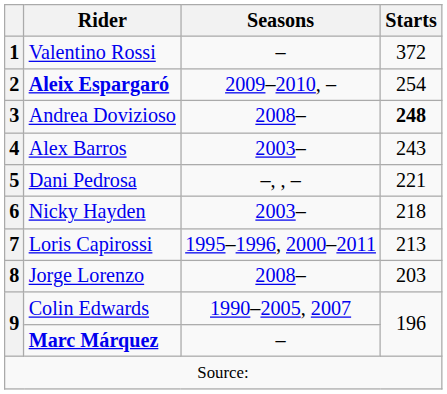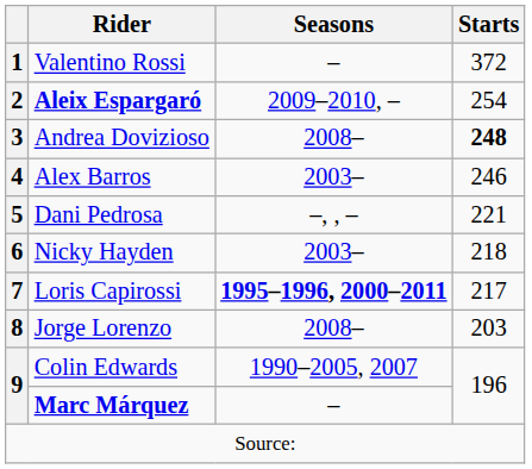 <table class="wikitable" style="text-align:center">
 <tr>
 <th></th>
 <th>Rider</th>
 <th>Seasons</th>
 <th>Starts</th>
 </tr>
 <tr>
 <th>1</th>
 <td align=left> <a href='#'>Valentino Rossi</a></td>
 <td>–</td>
 <td>372</td>
 </tr>
 <tr>
 <th>2</th>
 <td align=left> <strong><a href='#'>Aleix Espargaró</a></strong></td>
 <td><a href='#'>2009</a>–<a href='#'>2010</a>, –</td>
 <td>254</td>
 </tr>
 <tr>
 <th>3</th>
 <td align=left> <a href='#'>Andrea Dovizioso</a></td>
 <td><a href='#'>2008</a>–</td>
 <td><strong>248</strong></td>
 </tr>
 <tr>
 <th>4</th>
 <td align=left> <a href='#'>Alex Barros</a></td>
 <td><a href='#'>2003</a>–</td>
-<td>243</td>
+<td>246</td>
 </tr>
 <tr>
 <th>5</th>
 <td align=left> <a href='#'>Dani Pedrosa</a></td>
 <td>–, , –</td>
 <td>221</td>
 </tr>
 <tr>
 <th>6</th>
 <td align=left> <a href='#'>Nicky Hayden</a></td>
 <td><a href='#'>2003</a>–</td>
 <td>218</td>
 </tr>
 <tr>
 <th>7</th>
 <td align=left> <a href='#'>Loris Capirossi</a></td>
-<td><a href='#'>1995</a>–<a href='#'>1996</a>, <a href='#'>2000</a>–<a href='#'>2011</a></td>
-<td>213</td>
+<td><strong><a href='#'>1995</a>–<a href='#'>1996</a>, <a href='#'>2000</a>–<a href='#'>2011</a></strong></td>
+<td>217</td>
 </tr>
 <tr>
 <th>8</th>
 <td align=left> <a href='#'>Jorge Lorenzo</a></td>
 <td><a href='#'>2008</a>–</td>
 <td>203</td>
 </tr>
 <tr>
 <th rowspan=2>9</th>
 <td align=left> <a href='#'>Colin Edwards</a></td>
 <td><a href='#'>1990</a>–<a href='#'>2005</a>, <a href='#'>2007</a></td>
 <td rowspan=2>196</td>
 </tr>
 <tr>
 <td align=left> <strong><a href='#'>Marc Márquez</a></strong></td>
 <td>–</td>
 </tr>
 <tr>
 <td colspan=4><small>Source:</small></td>
 </tr>
 </table>
